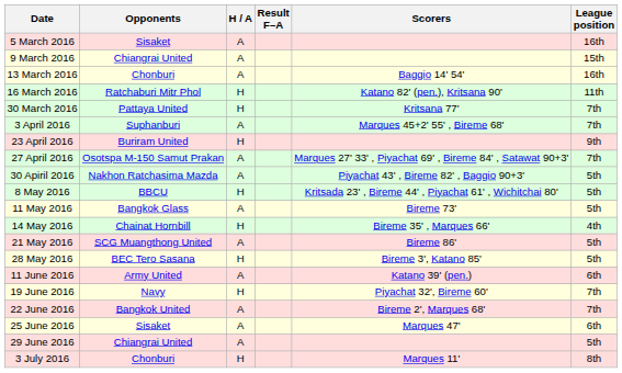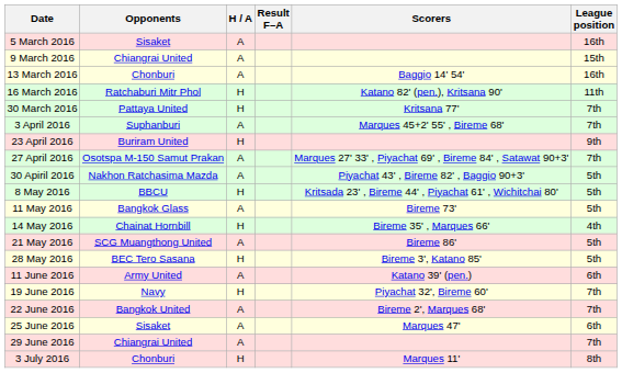 <table class="wikitable" style="text-align:center">
 <tr>
 <th>Date</th>
 <th>Opponents</th>
 <th>H / A</th>
 <th>Result<br>F–A</th>
 <th>Scorers</th>
 <th>League<br>position</th>
 </tr>
 <tr bgcolor="#ffdddd">
 <td>5 March 2016</td>
 <td><a href='#'>Sisaket</a></td>
 <td>A</td>
 <td></td>
 <td></td>
 <td>16th</td>
 </tr>
 <tr bgcolor="#ffffdd">
 <td>9 March 2016</td>
 <td><a href='#'>Chiangrai United</a></td>
 <td>A</td>
 <td></td>
 <td></td>
 <td>15th</td>
 </tr>
 <tr bgcolor="#ffffdd">
 <td>13 March 2016</td>
 <td><a href='#'>Chonburi</a></td>
 <td>A</td>
 <td></td>
 <td><a href='#'>Baggio</a> 14' 54'</td>
 <td>16th</td>
 </tr>
 <tr bgcolor="#ddffdd">
 <td>16 March 2016</td>
 <td><a href='#'>Ratchaburi Mitr Phol</a></td>
 <td>H</td>
 <td></td>
 <td><a href='#'>Katano</a> 82' (<a href='#'>pen.</a>), <a href='#'>Kritsana</a> 90'</td>
 <td>11th</td>
 </tr>
 <tr bgcolor="#ddffdd">
 <td>30 March 2016</td>
 <td><a href='#'>Pattaya United</a></td>
 <td>H</td>
 <td></td>
 <td><a href='#'>Kritsana</a> 77'</td>
 <td>7th</td>
 </tr>
 <tr bgcolor="#ddffdd">
 <td>3 April 2016</td>
 <td><a href='#'>Suphanburi</a></td>
 <td>A</td>
 <td></td>
 <td><a href='#'>Marques</a> 45+2' 55' , <a href='#'>Bireme</a> 68'</td>
 <td>7th</td>
 </tr>
 <tr bgcolor="#ffdddd">
 <td>23 April 2016</td>
 <td><a href='#'>Buriram United</a></td>
 <td>H</td>
 <td></td>
 <td></td>
 <td>9th</td>
 </tr>
 <tr bgcolor="#ddffdd">
 <td>27 April 2016</td>
 <td><a href='#'>Osotspa M-150 Samut Prakan</a></td>
 <td>A</td>
 <td></td>
 <td><a href='#'>Marques</a> 27' 33' , <a href='#'>Piyachat</a> 69' , <a href='#'>Bireme</a> 84' , <a href='#'>Satawat</a> 90+3'</td>
 <td>7th</td>
 </tr>
 <tr bgcolor="#ddffdd">
 <td>30 Apiril 2016</td>
 <td><a href='#'>Nakhon Ratchasima Mazda</a></td>
 <td>A</td>
 <td></td>
 <td><a href='#'>Piyachat</a> 43' , <a href='#'>Bireme</a> 82' , <a href='#'>Baggio</a> 90+3'</td>
 <td>5th</td>
 </tr>
 <tr bgcolor="#ddffdd">
 <td>8 May 2016</td>
 <td><a href='#'>BBCU</a></td>
 <td>H</td>
 <td> </td>
 <td><a href='#'>Kritsada</a> 23' , <a href='#'>Bireme</a> 44' , <a href='#'>Piyachat</a> 61' , <a href='#'>Wichitchai</a> 80'</td>
 <td>5th</td>
 </tr>
 <tr bgcolor="#ffffdd">
 <td>11 May 2016</td>
 <td><a href='#'>Bangkok Glass</a></td>
 <td>A</td>
 <td></td>
 <td><a href='#'>Bireme</a> 73'</td>
 <td>5th</td>
 </tr>
 <tr bgcolor="#ddffdd">
 <td>14 May 2016</td>
 <td><a href='#'>Chainat Hornbill</a></td>
 <td>H</td>
 <td></td>
 <td><a href='#'>Bireme</a> 35' , <a href='#'>Marques</a> 66'</td>
 <td>4th</td>
 </tr>
 <tr bgcolor="#ffdddd">
 <td>21 May 2016</td>
 <td><a href='#'>SCG Muangthong United</a></td>
 <td>A</td>
 <td></td>
 <td><a href='#'>Bireme</a> 86'</td>
 <td>5th</td>
 </tr>
 <tr bgcolor="#ffffdd">
 <td>28 May 2016</td>
 <td><a href='#'>BEC Tero Sasana</a></td>
 <td>H</td>
 <td></td>
 <td><a href='#'>Bireme</a> 3', <a href='#'>Katano</a> 85'</td>
 <td>5th</td>
 </tr>
 <tr bgcolor="#ffdddd">
 <td>11 June 2016</td>
 <td><a href='#'>Army United</a></td>
 <td>A</td>
 <td></td>
 <td><a href='#'>Katano</a> 39' (<a href='#'>pen.</a>)</td>
 <td>6th</td>
 </tr>
 <tr bgcolor="#ffffdd">
 <td>19 June 2016</td>
 <td><a href='#'>Navy</a></td>
 <td>H</td>
 <td></td>
 <td><a href='#'>Piyachat</a> 32', <a href='#'>Bireme</a> 60'</td>
 <td>7th</td>
 </tr>
 <tr bgcolor="#ffdddd">
 <td>22 June 2016</td>
 <td><a href='#'>Bangkok United</a></td>
 <td>A</td>
 <td></td>
 <td><a href='#'>Bireme</a> 2', <a href='#'>Marques</a> 68'</td>
 <td>7th</td>
 </tr>
 <tr bgcolor="#ffffdd">
 <td>25 June 2016</td>
 <td><a href='#'>Sisaket</a></td>
 <td>A</td>
 <td></td>
 <td><a href='#'>Marques</a> 47'</td>
 <td>6th</td>
 </tr>
 <tr bgcolor="#ffdddd">
 <td>29 June 2016</td>
 <td><a href='#'>Chiangrai United</a></td>
 <td>A</td>
 <td></td>
 <td></td>
-<td>5th</td>
+<td>7th</td>
 </tr>
 <tr bgcolor="#ffdddd">
 <td>3 July 2016</td>
 <td><a href='#'>Chonburi</a></td>
 <td>H</td>
 <td></td>
 <td><a href='#'>Marques</a> 11'</td>
 <td>8th</td>
 </tr>
 </table>
